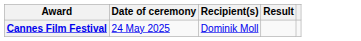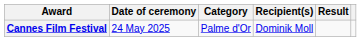 <table class="wikitable sortable plainrowheaders">
 <tr>
 <th scope="col">Award</th>
 <th scope="col">Date of ceremony</th>
+<th scope="col">Category</th>
 <th scope="col">Recipient(s)</th>
 <th scope="col">Result</th>
 <th scope="col" class="unsortable"></th>
 </tr>
 <tr>
 <th scope="row"><a href='#'>Cannes Film Festival</a></th>
 <td><a href='#'>24 May 2025</a></td>
+<td><a href='#'>Palme d'Or</a></td>
 <td><a href='#'>Dominik Moll</a></td>
 <td></td>
 <td align="center"></td>
 </tr>
 </table>
